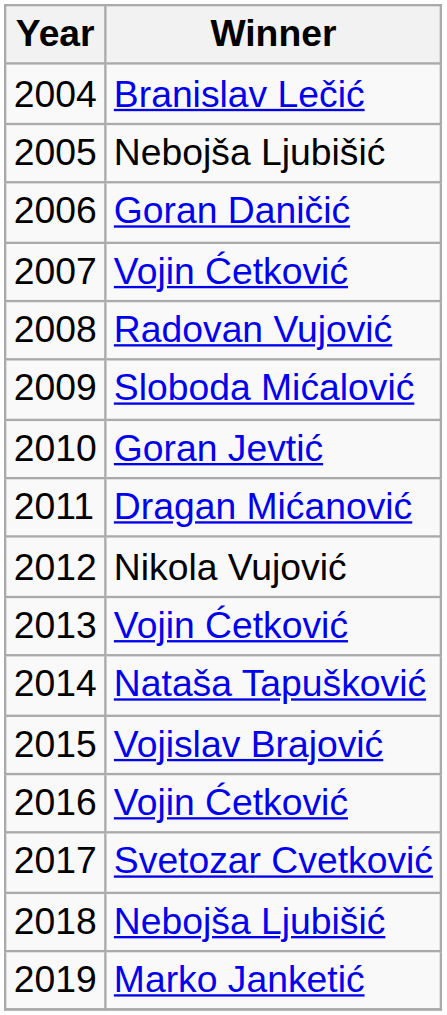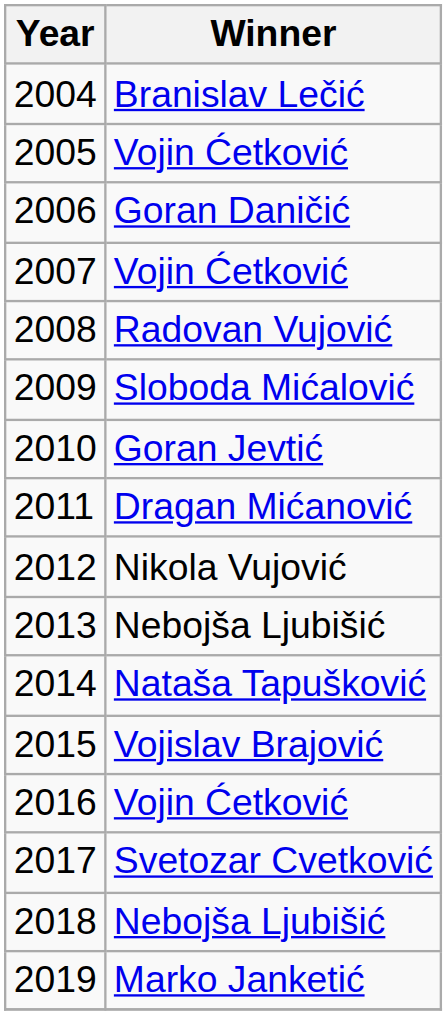 <table class="wikitable">
 <tr>
 <th>Year</th>
 <th>Winner</th>
 </tr>
 <tr>
 <td>2004</td>
 <td><a href='#'>Branislav Lečić</a></td>
 </tr>
 <tr>
 <td>2005</td>
-<td>Nebojša Ljubišić</td>
+<td><a href='#'>Vojin Ćetković</a></td>
 </tr>
 <tr>
 <td>2006</td>
 <td><a href='#'>Goran Daničić</a></td>
 </tr>
 <tr>
 <td>2007</td>
 <td><a href='#'>Vojin Ćetković</a></td>
 </tr>
 <tr>
 <td>2008</td>
 <td><a href='#'>Radovan Vujović</a></td>
 </tr>
 <tr>
 <td>2009</td>
 <td><a href='#'>Sloboda Mićalović</a></td>
 </tr>
 <tr>
 <td>2010</td>
 <td><a href='#'>Goran Jevtić</a></td>
 </tr>
 <tr>
 <td>2011</td>
 <td><a href='#'>Dragan Mićanović</a></td>
 </tr>
 <tr>
 <td>2012</td>
 <td>Nikola Vujović</td>
 </tr>
 <tr>
 <td>2013</td>
-<td><a href='#'>Vojin Ćetković</a></td>
+<td>Nebojša Ljubišić</td>
 </tr>
 <tr>
 <td>2014</td>
 <td><a href='#'>Nataša Tapušković</a></td>
 </tr>
 <tr>
 <td>2015</td>
 <td><a href='#'>Vojislav Brajović</a></td>
 </tr>
 <tr>
 <td>2016</td>
 <td><a href='#'>Vojin Ćetković</a></td>
 </tr>
 <tr>
 <td>2017</td>
 <td><a href='#'>Svetozar Cvetković</a></td>
 </tr>
 <tr>
 <td>2018</td>
 <td><a href='#'>Nebojša Ljubišić</a></td>
 </tr>
 <tr>
 <td>2019</td>
 <td><a href='#'>Marko Janketić</a></td>
 </tr>
 <tr>
 </tr>
 </table>
